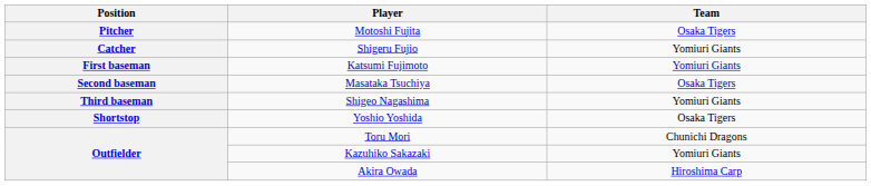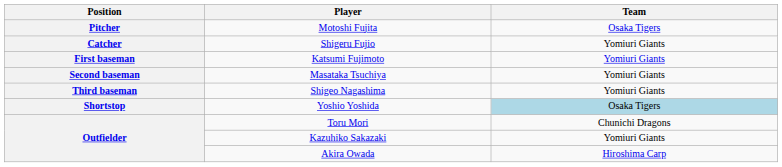 <table class="wikitable" style="text-align:center;">
 <tr>
 <th scope="col" width="7%">Position</th>
 <th scope="col" width="10%">Player</th>
 <th scope="col" width="10%">Team</th>
 </tr>
 <tr>
 <th scope="row" style="text-align:center;"><a href='#'>Pitcher</a></th>
 <td><a href='#'>Motoshi Fujita</a></td>
 <td><a href='#'>Osaka Tigers</a></td>
 </tr>
 <tr>
 <th scope="row" style="text-align:center;"><a href='#'>Catcher</a></th>
 <td><a href='#'>Shigeru Fujio</a></td>
 <td>Yomiuri Giants</td>
 </tr>
 <tr>
 <th scope="row" style="text-align:center;"><a href='#'>First baseman</a></th>
 <td><a href='#'>Katsumi Fujimoto</a></td>
 <td><a href='#'>Yomiuri Giants</a></td>
 </tr>
 <tr>
 <th scope="row" style="text-align:center;"><a href='#'>Second baseman</a></th>
 <td><a href='#'>Masataka Tsuchiya</a></td>
-<td><a href='#'>Osaka Tigers</a></td>
+<td>Yomiuri Giants</td>
 </tr>
 <tr>
 <th scope="row" style="text-align:center;"><a href='#'>Third baseman</a></th>
 <td><a href='#'>Shigeo Nagashima</a></td>
 <td>Yomiuri Giants</td>
 </tr>
 <tr>
 <th scope="row" style="text-align:center;"><a href='#'>Shortstop</a></th>
 <td><a href='#'>Yoshio Yoshida</a></td>
-<td>Osaka Tigers</td>
+<td style="background: lightblue;">Osaka Tigers</td>
 </tr>
 <tr>
 <th scope="row" style="text-align:center;" rowspan=3><a href='#'>Outfielder</a></th>
 <td><a href='#'>Toru Mori</a></td>
 <td>Chunichi Dragons</td>
 </tr>
 <tr>
 <td><a href='#'>Kazuhiko Sakazaki</a></td>
 <td>Yomiuri Giants</td>
 </tr>
 <tr>
 <td><a href='#'>Akira Owada</a></td>
 <td><a href='#'>Hiroshima Carp</a></td>
 </tr>
 </table>
